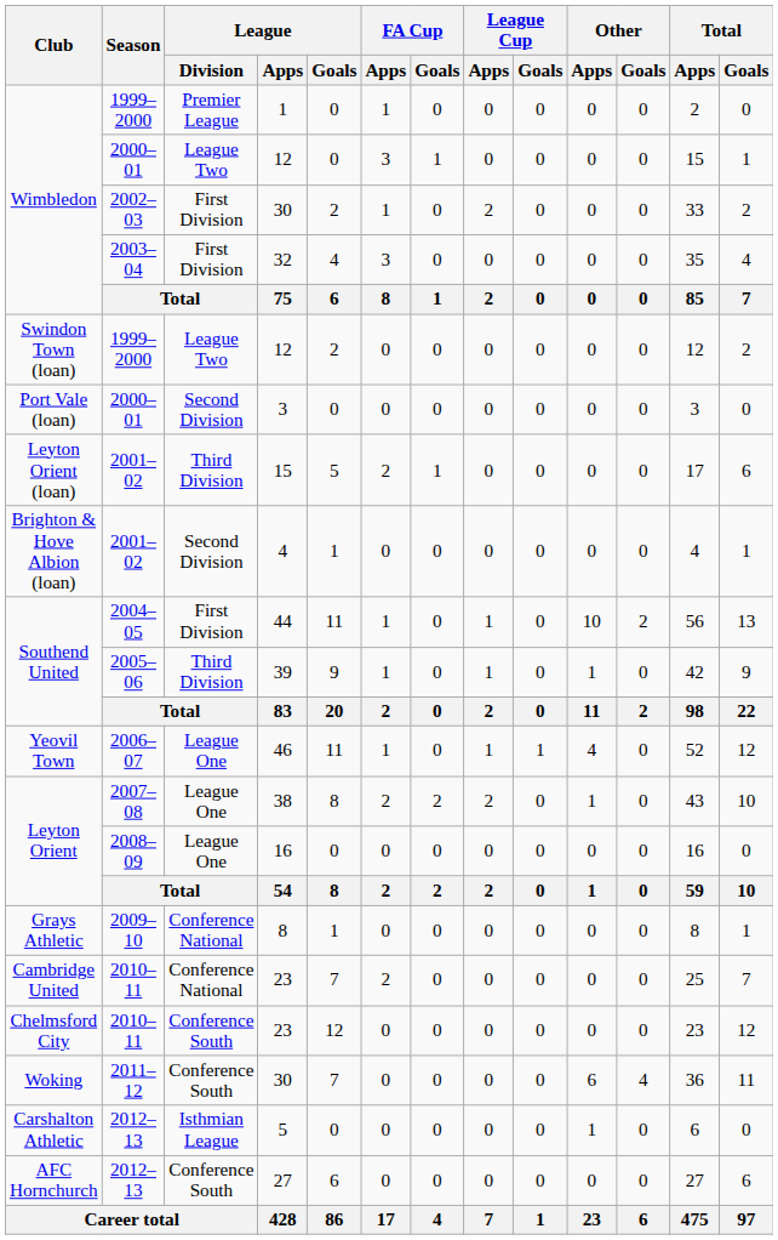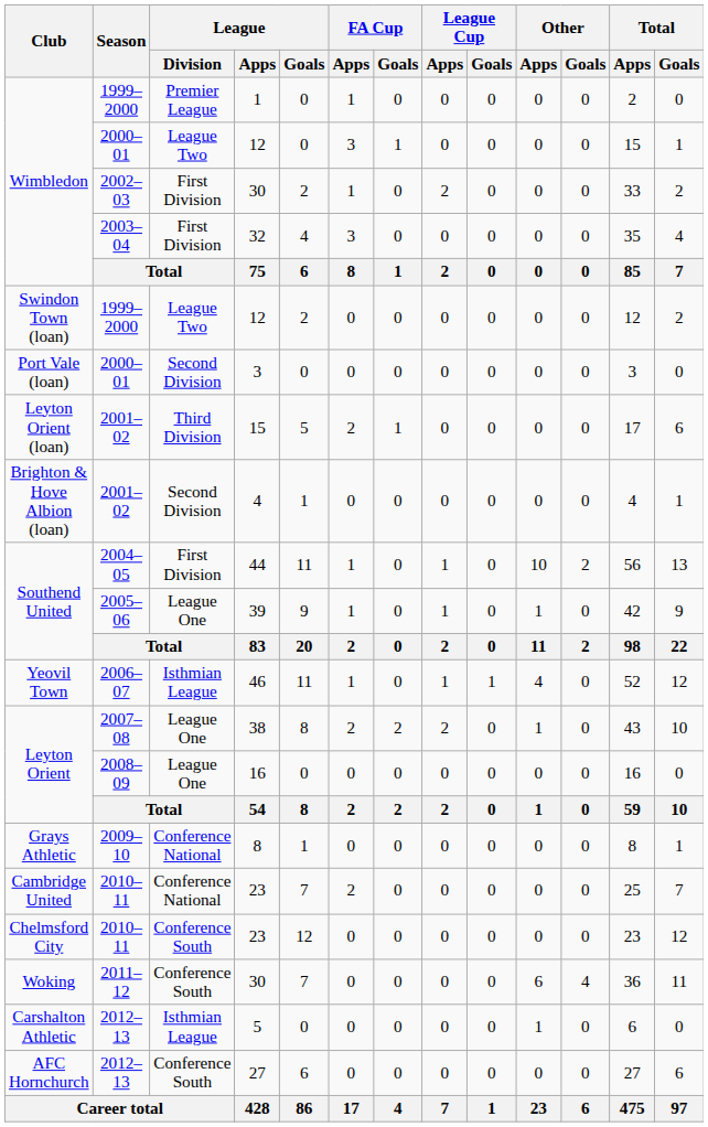 <table class="wikitable" style="text-align:center">
 <tr>
 <th rowspan="2">Club</th>
 <th rowspan="2">Season</th>
 <th colspan="3">League</th>
 <th colspan="2"><a href='#'>FA Cup</a></th>
 <th colspan="2"><a href='#'>League Cup</a></th>
 <th colspan="2">Other</th>
 <th colspan="2">Total</th>
 </tr>
 <tr>
 <th>Division</th>
 <th>Apps</th>
 <th>Goals</th>
 <th>Apps</th>
 <th>Goals</th>
 <th>Apps</th>
 <th>Goals</th>
 <th>Apps</th>
 <th>Goals</th>
 <th>Apps</th>
 <th>Goals</th>
 </tr>
 <tr>
 <td rowspan="5"><a href='#'>Wimbledon</a></td>
 <td><a href='#'>1999–2000</a></td>
 <td><a href='#'>Premier League</a></td>
 <td>1</td>
 <td>0</td>
 <td>1</td>
 <td>0</td>
 <td>0</td>
 <td>0</td>
 <td>0</td>
 <td>0</td>
 <td>2</td>
 <td>0</td>
 </tr>
 <tr>
 <td><a href='#'>2000–01</a></td>
 <td><a href='#'>League Two</a></td>
 <td>12</td>
 <td>0</td>
 <td>3</td>
 <td>1</td>
 <td>0</td>
 <td>0</td>
 <td>0</td>
 <td>0</td>
 <td>15</td>
 <td>1</td>
 </tr>
 <tr>
 <td><a href='#'>2002–03</a></td>
 <td>First Division</td>
 <td>30</td>
 <td>2</td>
 <td>1</td>
 <td>0</td>
 <td>2</td>
 <td>0</td>
 <td>0</td>
 <td>0</td>
 <td>33</td>
 <td>2</td>
 </tr>
 <tr>
 <td><a href='#'>2003–04</a></td>
 <td>First Division</td>
 <td>32</td>
 <td>4</td>
 <td>3</td>
 <td>0</td>
 <td>0</td>
 <td>0</td>
 <td>0</td>
 <td>0</td>
 <td>35</td>
 <td>4</td>
 </tr>
 <tr>
 <th colspan="2">Total</th>
 <th>75</th>
 <th>6</th>
 <th>8</th>
 <th>1</th>
 <th>2</th>
 <th>0</th>
 <th>0</th>
 <th>0</th>
 <th>85</th>
 <th>7</th>
 </tr>
 <tr>
 <td><a href='#'>Swindon Town</a> (loan)</td>
 <td><a href='#'>1999–2000</a></td>
 <td><a href='#'>League Two</a></td>
 <td>12</td>
 <td>2</td>
 <td>0</td>
 <td>0</td>
 <td>0</td>
 <td>0</td>
 <td>0</td>
 <td>0</td>
 <td>12</td>
 <td>2</td>
 </tr>
 <tr>
 <td><a href='#'>Port Vale</a> (loan)</td>
 <td><a href='#'>2000–01</a></td>
 <td><a href='#'>Second Division</a></td>
 <td>3</td>
 <td>0</td>
 <td>0</td>
 <td>0</td>
 <td>0</td>
 <td>0</td>
 <td>0</td>
 <td>0</td>
 <td>3</td>
 <td>0</td>
 </tr>
 <tr>
 <td><a href='#'>Leyton Orient</a> (loan)</td>
 <td><a href='#'>2001–02</a></td>
 <td><a href='#'>Third Division</a></td>
 <td>15</td>
 <td>5</td>
 <td>2</td>
 <td>1</td>
 <td>0</td>
 <td>0</td>
 <td>0</td>
 <td>0</td>
 <td>17</td>
 <td>6</td>
 </tr>
 <tr>
 <td><a href='#'>Brighton & Hove Albion</a> (loan)</td>
 <td><a href='#'>2001–02</a></td>
 <td>Second Division</td>
 <td>4</td>
 <td>1</td>
 <td>0</td>
 <td>0</td>
 <td>0</td>
 <td>0</td>
 <td>0</td>
 <td>0</td>
 <td>4</td>
 <td>1</td>
 </tr>
 <tr>
 <td rowspan="3"><a href='#'>Southend United</a></td>
 <td><a href='#'>2004–05</a></td>
 <td>First Division</td>
 <td>44</td>
 <td>11</td>
 <td>1</td>
 <td>0</td>
 <td>1</td>
 <td>0</td>
 <td>10</td>
 <td>2</td>
 <td>56</td>
 <td>13</td>
 </tr>
 <tr>
 <td><a href='#'>2005–06</a></td>
-<td><a href='#'>Third Division</a></td>
+<td>League One</td>
 <td>39</td>
 <td>9</td>
 <td>1</td>
 <td>0</td>
 <td>1</td>
 <td>0</td>
 <td>1</td>
 <td>0</td>
 <td>42</td>
 <td>9</td>
 </tr>
 <tr>
 <th colspan="2">Total</th>
 <th>83</th>
 <th>20</th>
 <th>2</th>
 <th>0</th>
 <th>2</th>
 <th>0</th>
 <th>11</th>
 <th>2</th>
 <th>98</th>
 <th>22</th>
 </tr>
 <tr>
 <td><a href='#'>Yeovil Town</a></td>
 <td><a href='#'>2006–07</a></td>
-<td><a href='#'>League One</a></td>
+<td><a href='#'>Isthmian League</a></td>
 <td>46</td>
 <td>11</td>
 <td>1</td>
 <td>0</td>
 <td>1</td>
 <td>1</td>
 <td>4</td>
 <td>0</td>
 <td>52</td>
 <td>12</td>
 </tr>
 <tr>
 <td rowspan="3"><a href='#'>Leyton Orient</a></td>
 <td><a href='#'>2007–08</a></td>
 <td>League One</td>
 <td>38</td>
 <td>8</td>
 <td>2</td>
 <td>2</td>
 <td>2</td>
 <td>0</td>
 <td>1</td>
 <td>0</td>
 <td>43</td>
 <td>10</td>
 </tr>
 <tr>
 <td><a href='#'>2008–09</a></td>
 <td>League One</td>
 <td>16</td>
 <td>0</td>
 <td>0</td>
 <td>0</td>
 <td>0</td>
 <td>0</td>
 <td>0</td>
 <td>0</td>
 <td>16</td>
 <td>0</td>
 </tr>
 <tr>
 <th colspan="2">Total</th>
 <th>54</th>
 <th>8</th>
 <th>2</th>
 <th>2</th>
 <th>2</th>
 <th>0</th>
 <th>1</th>
 <th>0</th>
 <th>59</th>
 <th>10</th>
 </tr>
 <tr>
 <td><a href='#'>Grays Athletic</a></td>
 <td><a href='#'>2009–10</a></td>
 <td><a href='#'>Conference National</a></td>
 <td>8</td>
 <td>1</td>
 <td>0</td>
 <td>0</td>
 <td>0</td>
 <td>0</td>
 <td>0</td>
 <td>0</td>
 <td>8</td>
 <td>1</td>
 </tr>
 <tr>
 <td><a href='#'>Cambridge United</a></td>
 <td><a href='#'>2010–11</a></td>
 <td>Conference National</td>
 <td>23</td>
 <td>7</td>
 <td>2</td>
 <td>0</td>
 <td>0</td>
 <td>0</td>
 <td>0</td>
 <td>0</td>
 <td>25</td>
 <td>7</td>
 </tr>
 <tr>
 <td><a href='#'>Chelmsford City</a></td>
 <td><a href='#'>2010–11</a></td>
 <td><a href='#'>Conference South</a></td>
 <td>23</td>
 <td>12</td>
 <td>0</td>
 <td>0</td>
 <td>0</td>
 <td>0</td>
 <td>0</td>
 <td>0</td>
 <td>23</td>
 <td>12</td>
 </tr>
 <tr>
 <td><a href='#'>Woking</a></td>
 <td><a href='#'>2011–12</a></td>
 <td>Conference South</td>
 <td>30</td>
 <td>7</td>
 <td>0</td>
 <td>0</td>
 <td>0</td>
 <td>0</td>
 <td>6</td>
 <td>4</td>
 <td>36</td>
 <td>11</td>
 </tr>
 <tr>
 <td><a href='#'>Carshalton Athletic</a></td>
 <td><a href='#'>2012–13</a></td>
 <td><a href='#'>Isthmian League</a></td>
 <td>5</td>
 <td>0</td>
 <td>0</td>
 <td>0</td>
 <td>0</td>
 <td>0</td>
 <td>1</td>
 <td>0</td>
 <td>6</td>
 <td>0</td>
 </tr>
 <tr>
 <td><a href='#'>AFC Hornchurch</a></td>
 <td><a href='#'>2012–13</a></td>
 <td>Conference South</td>
 <td>27</td>
 <td>6</td>
 <td>0</td>
 <td>0</td>
 <td>0</td>
 <td>0</td>
 <td>0</td>
 <td>0</td>
 <td>27</td>
 <td>6</td>
 </tr>
 <tr>
 <th colspan="3">Career total</th>
 <th>428</th>
 <th>86</th>
 <th>17</th>
 <th>4</th>
 <th>7</th>
 <th>1</th>
 <th>23</th>
 <th>6</th>
 <th>475</th>
 <th>97</th>
 </tr>
 </table>
